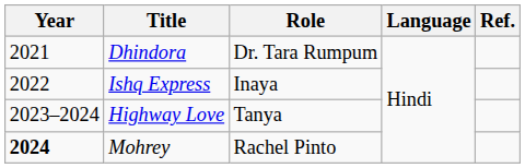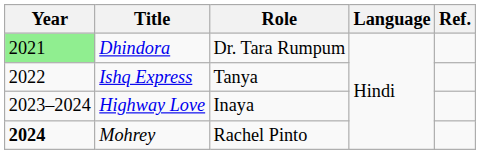 <table class="wikitable sortable">
 <tr>
 <th>Year</th>
 <th>Title</th>
 <th>Role</th>
 <th>Language</th>
 <th>Ref.</th>
 </tr>
 <tr>
-<td>2021</td>
+<td style="background: lightgreen;">2021</td>
 <td><em><a href='#'>Dhindora</a></em></td>
 <td>Dr. Tara Rumpum</td>
 <td rowspan="4">Hindi</td>
 <td></td>
 </tr>
 <tr>
 <td>2022</td>
 <td><em><a href='#'>Ishq Express</a></em></td>
-<td>Inaya</td>
+<td>Tanya</td>
 <td></td>
 </tr>
 <tr>
 <td>2023–2024</td>
 <td><em><a href='#'>Highway Love</a></em></td>
-<td>Tanya</td>
+<td>Inaya</td>
 <td></td>
 </tr>
 <tr>
 <td><strong>2024</strong></td>
 <td><em>Mohrey</em></td>
 <td>Rachel Pinto</td>
 <td></td>
 </tr>
 </table>
